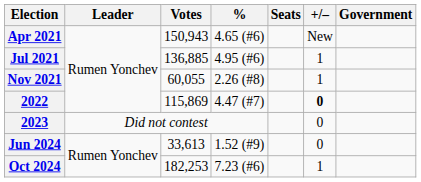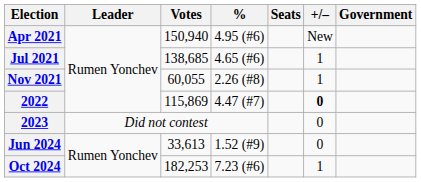 <table class="wikitable" style="text-align:center">
 <tr>
 <th>Election</th>
 <th>Leader</th>
 <th>Votes</th>
 <th>%</th>
 <th>Seats</th>
 <th>+/–</th>
 <th>Government</th>
 </tr>
 <tr>
 <th><a href='#'>Apr 2021</a></th>
 <td rowspan=4>Rumen Yonchev</td>
-<td>150,943</td>
-<td>4.65 (#6)</td>
+<td>150,940</td>
+<td>4.95 (#6)</td>
 <td></td>
 <td>New</td>
 <td></td>
 </tr>
 <tr>
 <th><a href='#'>Jul 2021</a></th>
-<td>136,885</td>
-<td>4.95 (#6)</td>
+<td>138,685</td>
+<td>4.65 (#6)</td>
 <td></td>
 <td> 1</td>
 <td></td>
 </tr>
 <tr>
 <th><a href='#'>Nov 2021</a></th>
 <td>60,055</td>
 <td>2.26 (#8)</td>
 <td></td>
 <td> 1</td>
 <td></td>
 </tr>
 <tr>
 <th><a href='#'>2022</a></th>
 <td>115,869</td>
 <td>4.47 (#7)</td>
 <td></td>
 <td><strong> 0</strong></td>
 <td></td>
 </tr>
 <tr>
 <th><a href='#'>2023</a></th>
 <td colspan=3><em>Did not contest</em></td>
 <td></td>
 <td> 0</td>
 <td></td>
 </tr>
 <tr>
 <th><a href='#'>Jun 2024</a></th>
 <td rowspan=2>Rumen Yonchev</td>
 <td>33,613</td>
 <td>1.52 (#9)</td>
 <td></td>
 <td> 0</td>
 <td></td>
 </tr>
 <tr>
 <th><a href='#'>Oct 2024</a></th>
 <td>182,253</td>
 <td>7.23 (#6)</td>
 <td></td>
 <td> 1</td>
 <td></td>
 </tr>
 </table>
